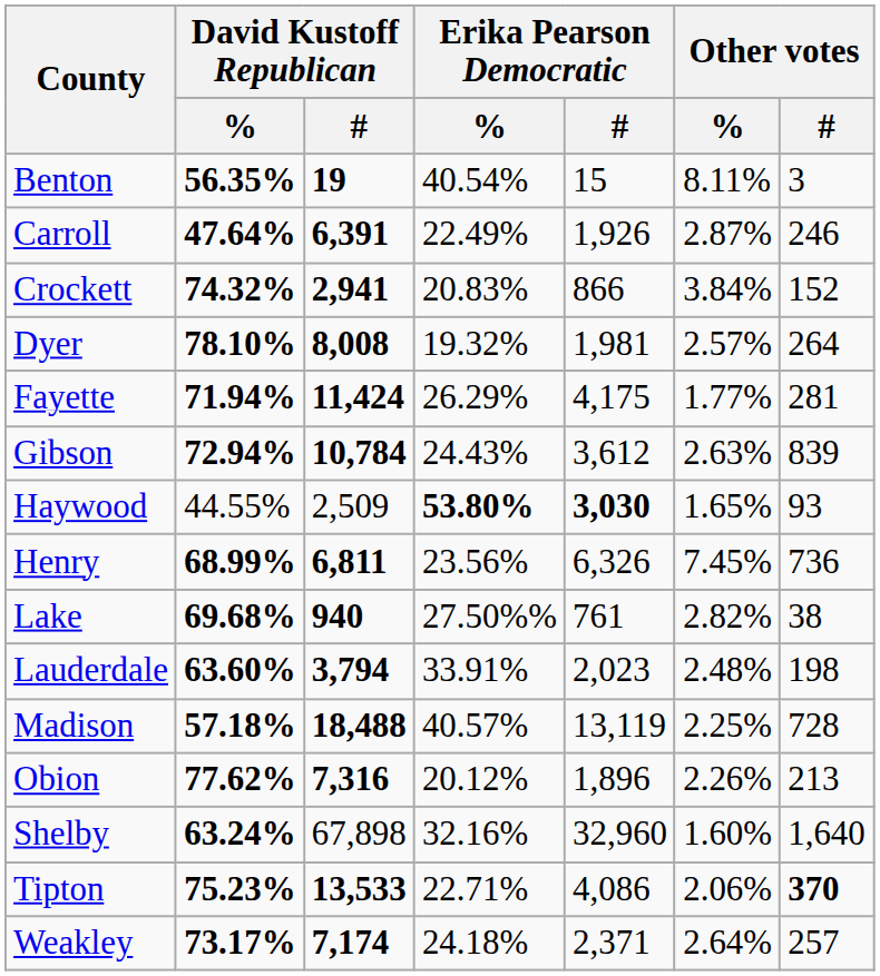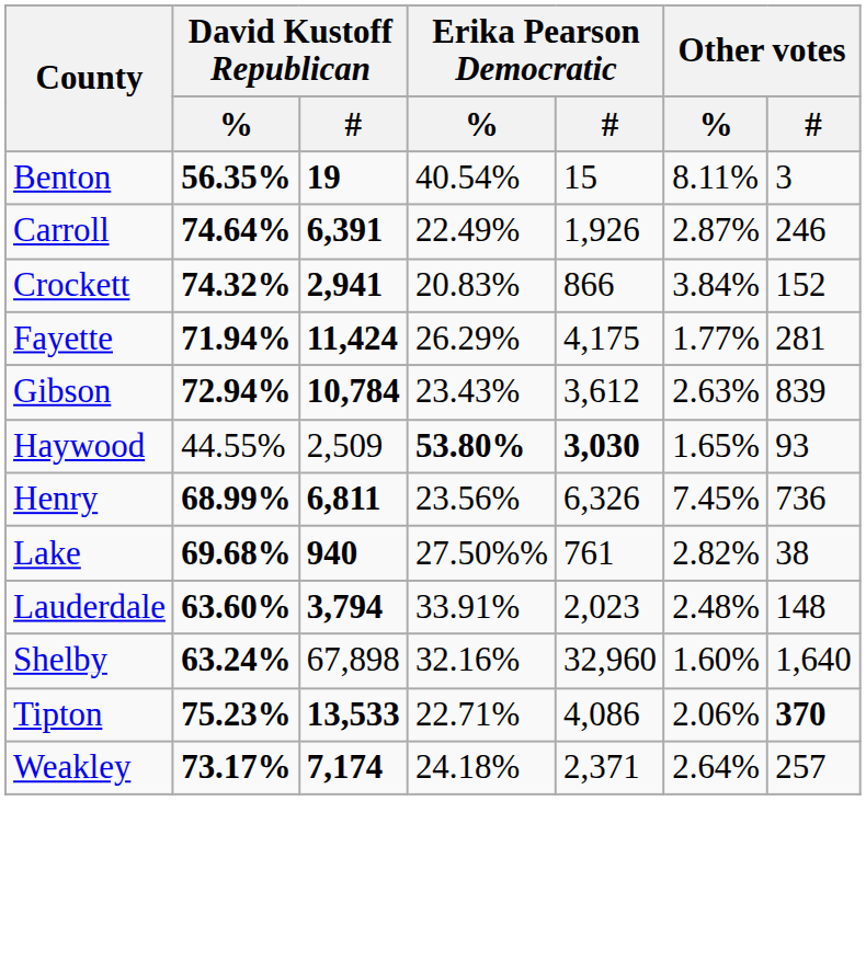 <table class="wikitable sortable">
 <tr>
 <th rowspan="2" colspan="1" style="text-align:center">County</th>
 <th colspan="2" style="text-align: center;" >David Kustoff<br><em>Republican</em></th>
 <th colspan="2" style="text-align: center;" >Erika Pearson<br><em>Democratic</em></th>
 <th colspan="2" style="text-align: center;">Other votes</th>
 </tr>
 <tr>
 <th colspan="1" style="text-align: center;" >%</th>
 <th colspan="1" style="text-align: center;" >#</th>
 <th colspan="1" style="text-align: center;" >%</th>
 <th colspan="1" style="text-align: center;" >#</th>
 <th colspan="1" style="text-align: center;">%</th>
 <th colspan="1" style="text-align: center;">#</th>
 </tr>
 <tr>
 <td><a href='#'>Benton</a></td>
 <td><strong>56.35%</strong></td>
 <td><strong>19</strong></td>
 <td>40.54%</td>
 <td>15</td>
 <td>8.11%</td>
 <td>3</td>
 </tr>
 <tr>
 <td><a href='#'>Carroll</a></td>
-<td><strong>47.64%</strong></td>
+<td><strong>74.64%</strong></td>
 <td><strong>6,391</strong></td>
 <td>22.49%</td>
 <td>1,926</td>
 <td>2.87%</td>
 <td>246</td>
 </tr>
 <tr>
 <td><a href='#'>Crockett</a></td>
 <td><strong>74.32%</strong></td>
 <td><strong>2,941</strong></td>
 <td>20.83%</td>
 <td>866</td>
 <td>3.84%</td>
 <td>152</td>
 </tr>
 <tr>
-<td><a href='#'>Dyer</a></td>
-<td><strong>78.10%</strong></td>
-<td><strong>8,008</strong></td>
-<td>19.32%</td>
-<td>1,981</td>
-<td>2.57%</td>
-<td>264</td>
-</tr>
-<tr>
 <td><a href='#'>Fayette</a></td>
 <td><strong>71.94%</strong></td>
 <td><strong>11,424</strong></td>
 <td>26.29%</td>
 <td>4,175</td>
 <td>1.77%</td>
 <td>281</td>
 </tr>
 <tr>
 <td><a href='#'>Gibson</a></td>
 <td><strong>72.94%</strong></td>
 <td><strong>10,784</strong></td>
-<td>24.43%</td>
+<td>23.43%</td>
 <td>3,612</td>
 <td>2.63%</td>
 <td>839</td>
 </tr>
 <tr>
 <td><a href='#'>Haywood</a></td>
 <td>44.55%</td>
 <td>2,509</td>
 <td><strong>53.80%</strong></td>
 <td><strong>3,030</strong></td>
 <td>1.65%</td>
 <td>93</td>
 </tr>
 <tr>
 <td><a href='#'>Henry</a></td>
 <td><strong>68.99%</strong></td>
 <td><strong>6,811</strong></td>
 <td>23.56%</td>
 <td>6,326</td>
 <td>7.45%</td>
 <td>736</td>
 </tr>
 <tr>
 <td><a href='#'>Lake</a></td>
 <td><strong>69.68%</strong></td>
 <td><strong>940</strong></td>
 <td>27.50%%</td>
 <td>761</td>
 <td>2.82%</td>
 <td>38</td>
 </tr>
 <tr>
 <td><a href='#'>Lauderdale</a></td>
 <td><strong>63.60%</strong></td>
 <td><strong>3,794</strong></td>
 <td>33.91%</td>
 <td>2,023</td>
 <td>2.48%</td>
-<td>198</td>
-</tr>
-<tr>
-<td><a href='#'>Madison</a></td>
-<td><strong>57.18%</strong></td>
-<td><strong>18,488</strong></td>
-<td>40.57%</td>
-<td>13,119</td>
-<td>2.25%</td>
-<td>728</td>
-</tr>
-<tr>
-<td><a href='#'>Obion</a></td>
-<td><strong>77.62%</strong></td>
-<td><strong>7,316</strong></td>
-<td>20.12%</td>
-<td>1,896</td>
-<td>2.26%</td>
-<td>213</td>
+<td>148</td>
 </tr>
 <tr>
 <td><a href='#'>Shelby</a></td>
 <td><strong>63.24%</strong></td>
 <td>67,898</td>
 <td>32.16%</td>
 <td>32,960</td>
 <td>1.60%</td>
 <td>1,640</td>
 </tr>
 <tr>
 <td><a href='#'>Tipton</a></td>
 <td><strong>75.23%</strong></td>
 <td><strong>13,533</strong></td>
 <td>22.71%</td>
 <td>4,086</td>
 <td>2.06%</td>
 <td><strong>370</strong></td>
 </tr>
 <tr>
 <td><a href='#'>Weakley</a></td>
 <td><strong>73.17%</strong></td>
 <td><strong>7,174</strong></td>
 <td>24.18%</td>
 <td>2,371</td>
 <td>2.64%</td>
 <td>257</td>
 </tr>
 </table>
